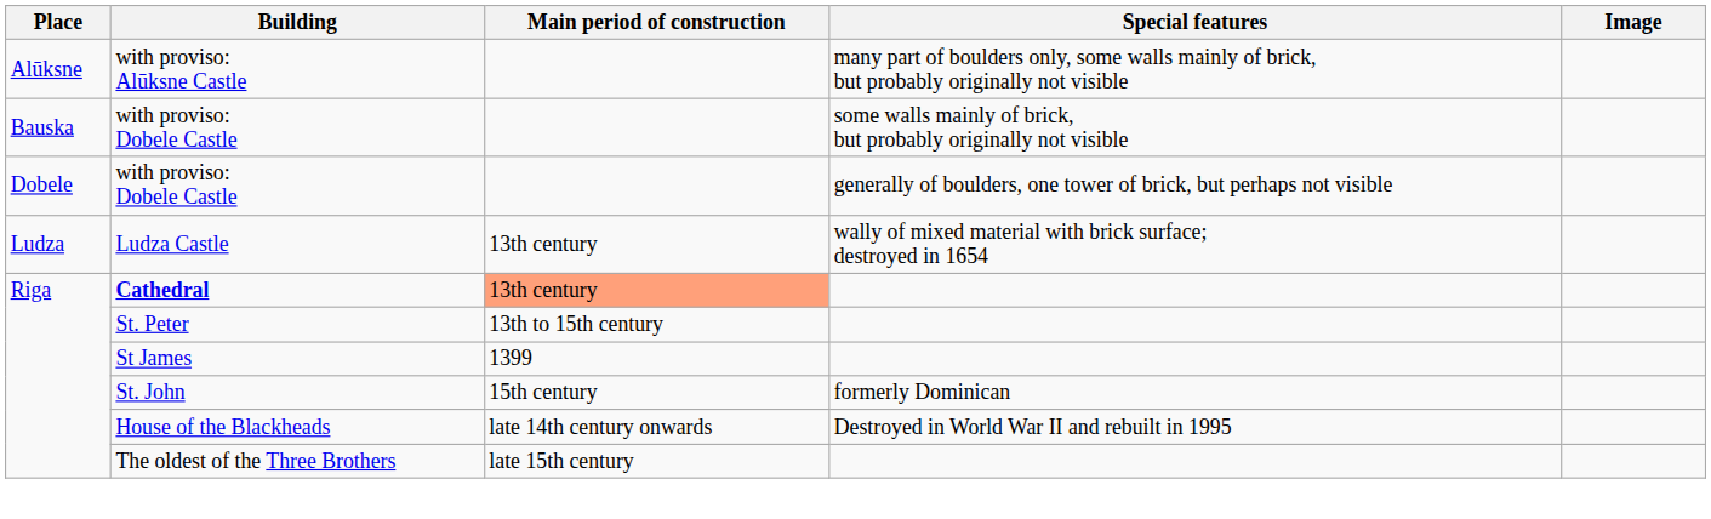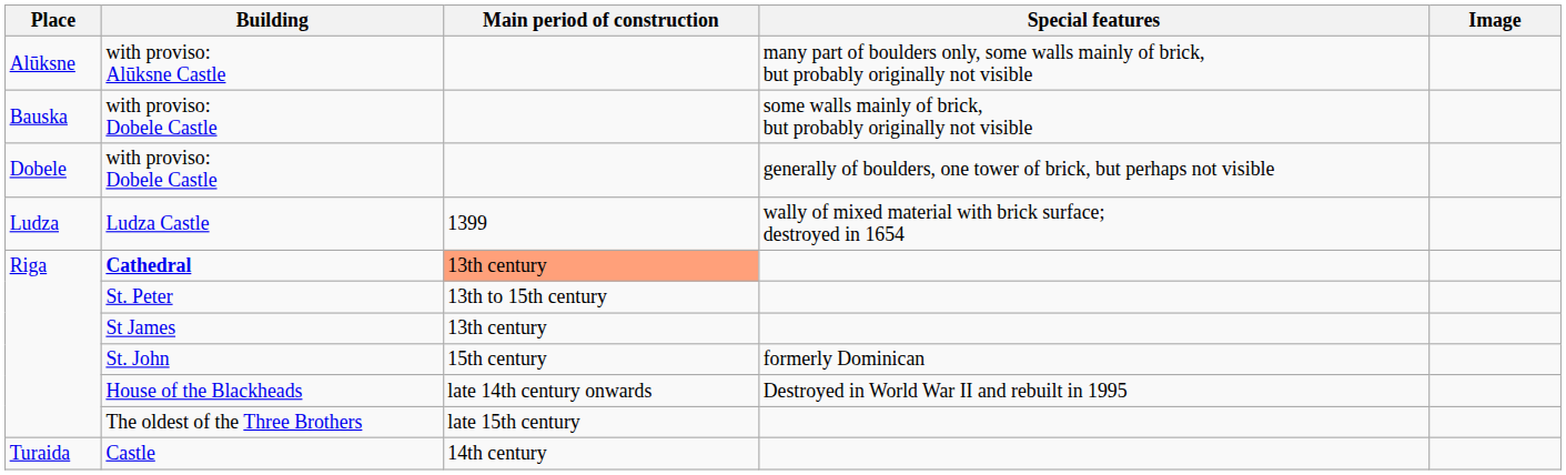 <table class="wikitable"  style="border:2px; width:100%;">
 <tr>
 <th>Place</th>
 <th>Building</th>
 <th>Main period of construction</th>
 <th>Special features</th>
 <th 100px>Image</th>
 </tr>
 <tr>
 <td><a href='#'>Alūksne</a></td>
 <td>with proviso:<br><a href='#'>Alūksne Castle</a></td>
 <td></td>
 <td>many part of boulders only, some walls mainly of brick,<br>but probably originally not visible</td>
 <td></td>
 </tr>
 <tr>
 <td><a href='#'>Bauska</a></td>
 <td>with proviso:<br><a href='#'>Dobele Castle</a></td>
 <td></td>
 <td>some walls mainly of brick,<br>but probably originally not visible</td>
 <td></td>
 </tr>
 <tr>
 <td><a href='#'>Dobele</a></td>
 <td>with proviso:<br><a href='#'>Dobele Castle</a></td>
 <td></td>
 <td>generally of boulders, one tower of brick, but perhaps not visible</td>
 <td></td>
 </tr>
 <tr>
 <td><a href='#'>Ludza</a></td>
 <td><a href='#'>Ludza Castle</a></td>
-<td>13th century</td>
+<td>1399</td>
 <td>wally of mixed material with brick surface;<br>destroyed in 1654</td>
 <td></td>
 </tr>
 <tr>
 <td style="vertical-align:top;" rowspan="6"><a href='#'>Riga</a></td>
 <td><strong><a href='#'>Cathedral</a></strong></td>
 <td style="background: lightsalmon;">13th century</td>
 <td></td>
 <td style="width:100px;"></td>
 </tr>
 <tr>
 <td><a href='#'>St. Peter</a></td>
 <td>13th to 15th century</td>
 <td></td>
 <td></td>
 </tr>
 <tr>
 <td><a href='#'>St James</a></td>
-<td>1399</td>
+<td>13th century</td>
 <td></td>
 <td></td>
 </tr>
 <tr>
 <td><a href='#'>St. John</a></td>
 <td>15th century</td>
 <td>formerly Dominican</td>
 <td></td>
 </tr>
 <tr>
 <td><a href='#'>House of the Blackheads</a></td>
 <td>late 14th century onwards</td>
 <td>Destroyed in World War II and rebuilt in 1995</td>
 <td></td>
 </tr>
 <tr>
 <td>The oldest of the <a href='#'>Three Brothers</a></td>
 <td>late 15th century</td>
 <td></td>
 <td></td>
 </tr>
+<tr>
+<td><a href='#'>Turaida</a></td>
+<td><a href='#'>Castle</a></td>
+<td>14th century</td>
+<td></td>
+<td></td>
+</tr>
 </table>
